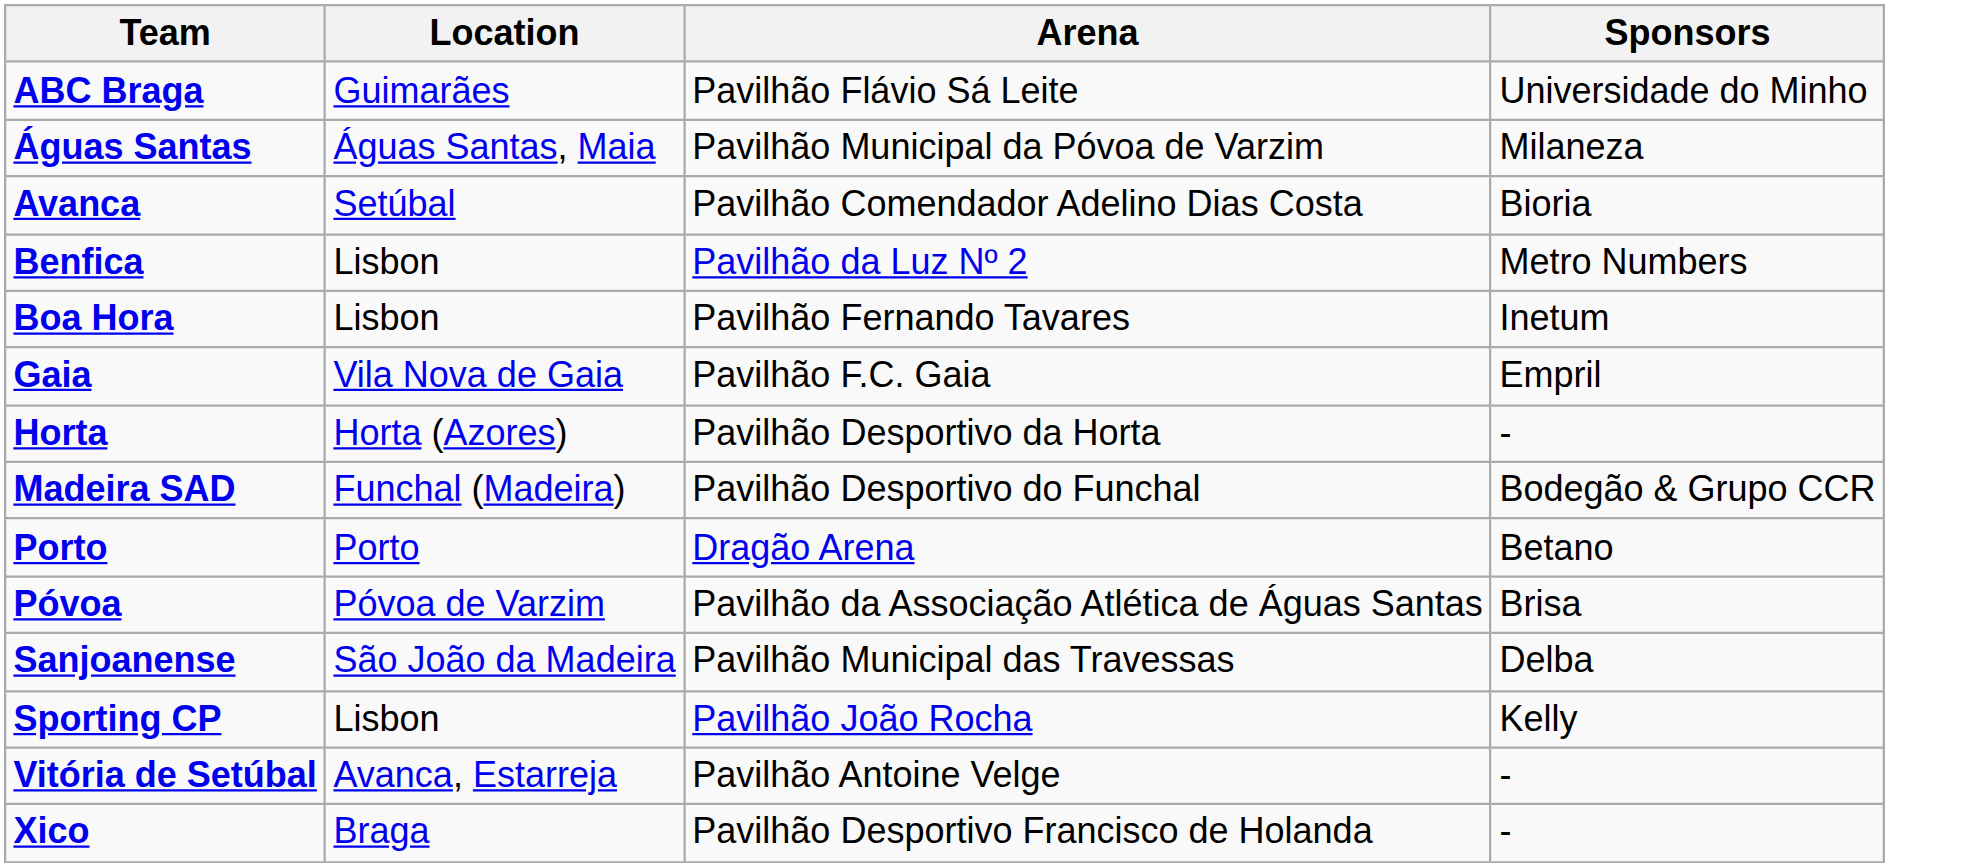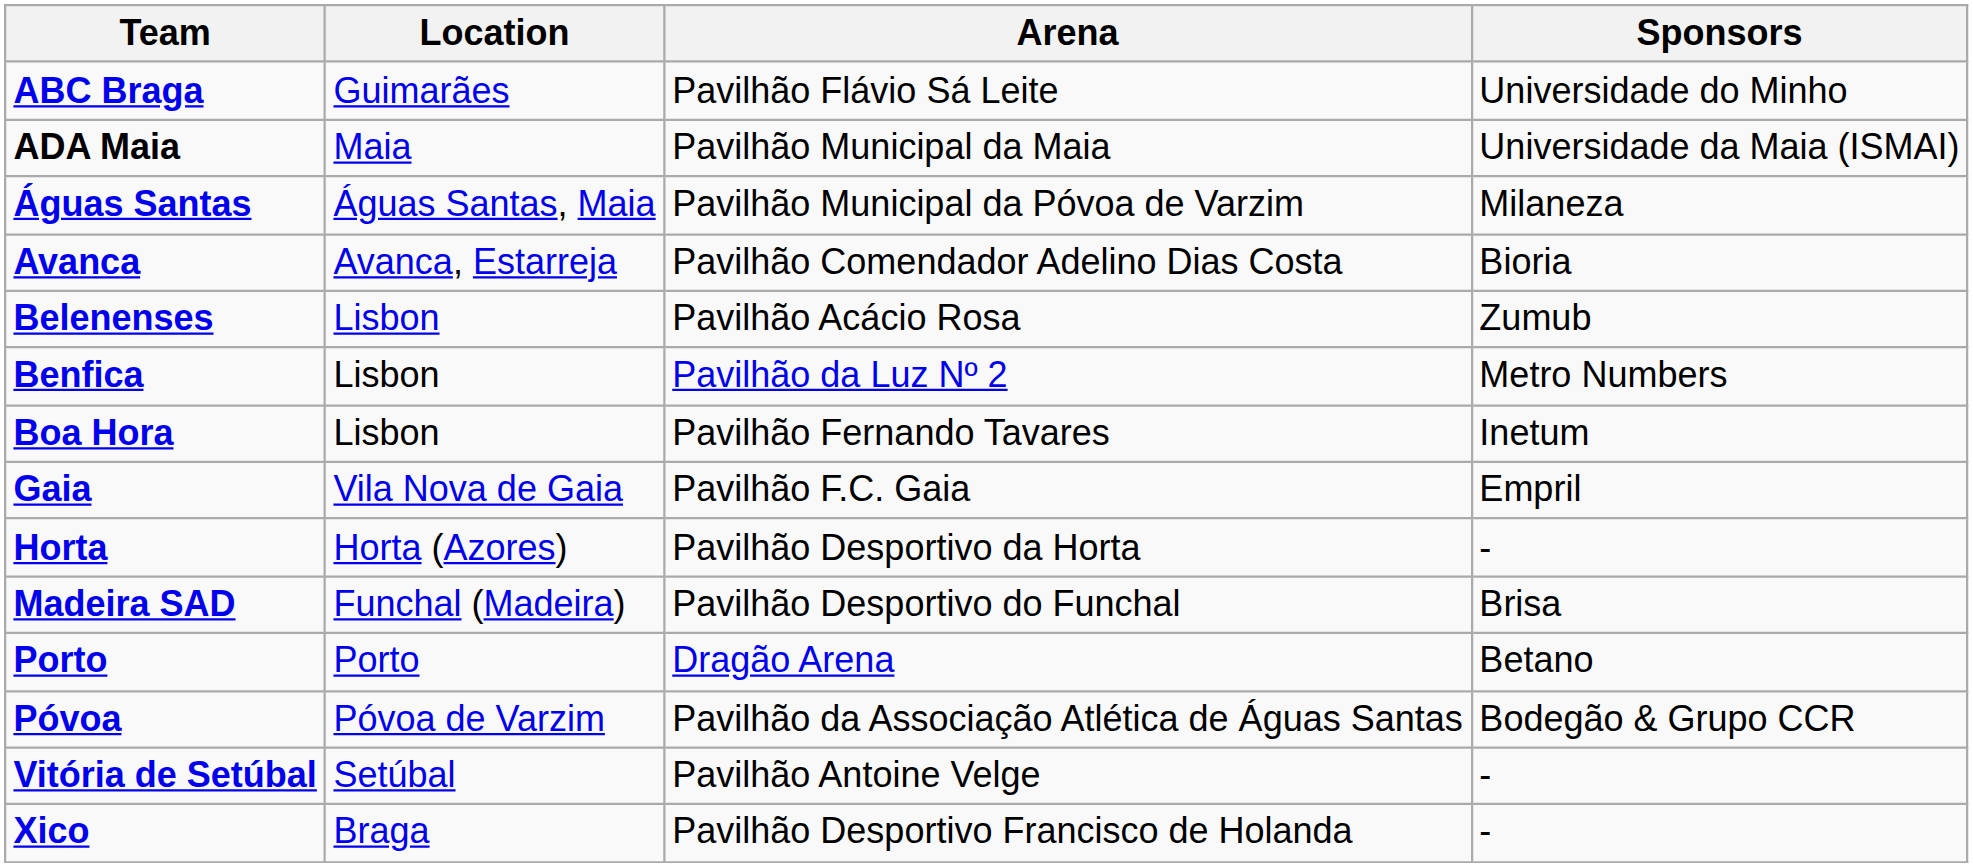 <table class="wikitable sortable" style="text-align: left;">
 <tr>
 <th>Team</th>
 <th>Location</th>
 <th>Arena</th>
 <th>Sponsors</th>
 </tr>
 <tr>
 <td><strong><a href='#'>ABC Braga</a></strong></td>
 <td><a href='#'>Guimarães</a></td>
 <td>Pavilhão Flávio Sá Leite</td>
 <td>Universidade do Minho</td>
 </tr>
 <tr>
+<td><strong>ADA Maia</strong></td>
+<td><a href='#'>Maia</a></td>
+<td>Pavilhão Municipal da Maia</td>
+<td>Universidade da Maia (ISMAI)</td>
+</tr>
+<tr>
 <td><strong><a href='#'>Águas Santas</a></strong></td>
 <td><a href='#'>Águas Santas</a>, <a href='#'>Maia</a></td>
 <td>Pavilhão Municipal da Póvoa de Varzim</td>
 <td>Milaneza</td>
 </tr>
 <tr>
 <td><strong><a href='#'>Avanca</a></strong></td>
-<td><a href='#'>Setúbal</a></td>
+<td><a href='#'>Avanca</a>, <a href='#'>Estarreja</a></td>
 <td>Pavilhão Comendador Adelino Dias Costa</td>
 <td>Bioria</td>
+</tr>
+<tr>
+<td><strong><a href='#'>Belenenses</a></strong></td>
+<td><a href='#'>Lisbon</a></td>
+<td>Pavilhão Acácio Rosa</td>
+<td>Zumub</td>
 </tr>
 <tr>
 <td><strong><a href='#'>Benfica</a></strong></td>
 <td>Lisbon</td>
 <td><a href='#'>Pavilhão da Luz Nº 2</a></td>
 <td>Metro Numbers</td>
 </tr>
 <tr>
 <td><strong><a href='#'>Boa Hora</a></strong></td>
 <td>Lisbon</td>
 <td>Pavilhão Fernando Tavares</td>
 <td>Inetum</td>
 </tr>
 <tr>
 <td><strong><a href='#'>Gaia</a></strong></td>
 <td><a href='#'>Vila Nova de Gaia</a></td>
 <td>Pavilhão F.C. Gaia</td>
 <td>Empril</td>
 </tr>
 <tr>
 <td><strong><a href='#'>Horta</a></strong></td>
 <td><a href='#'>Horta</a> (<a href='#'>Azores</a>)</td>
 <td>Pavilhão Desportivo da Horta</td>
 <td>-</td>
 </tr>
 <tr>
 <td><strong><a href='#'>Madeira SAD</a></strong></td>
 <td><a href='#'>Funchal</a> (<a href='#'>Madeira</a>)</td>
 <td>Pavilhão Desportivo do Funchal</td>
-<td>Bodegão & Grupo CCR</td>
+<td>Brisa</td>
 </tr>
 <tr>
 <td><strong><a href='#'>Porto</a></strong></td>
 <td><a href='#'>Porto</a></td>
 <td><a href='#'>Dragão Arena</a></td>
 <td>Betano</td>
 </tr>
 <tr>
 <td><strong><a href='#'>Póvoa</a></strong></td>
 <td><a href='#'>Póvoa de Varzim</a></td>
 <td>Pavilhão da Associação Atlética de Águas Santas</td>
-<td>Brisa</td>
-</tr>
-<tr>
-<td><strong><a href='#'>Sanjoanense</a></strong></td>
-<td><a href='#'>São João da Madeira</a></td>
-<td>Pavilhão Municipal das Travessas</td>
-<td>Delba</td>
-</tr>
-<tr>
-<td><strong><a href='#'>Sporting CP</a></strong></td>
-<td>Lisbon</td>
-<td><a href='#'>Pavilhão João Rocha</a></td>
-<td>Kelly</td>
+<td>Bodegão & Grupo CCR</td>
 </tr>
 <tr>
 <td><strong><a href='#'>Vitória de Setúbal</a></strong></td>
-<td><a href='#'>Avanca</a>, <a href='#'>Estarreja</a></td>
+<td><a href='#'>Setúbal</a></td>
 <td>Pavilhão Antoine Velge</td>
 <td>-</td>
 </tr>
 <tr>
 <td><strong><a href='#'>Xico</a></strong></td>
 <td><a href='#'>Braga</a></td>
 <td>Pavilhão Desportivo Francisco de Holanda</td>
 <td>-</td>
 </tr>
 </table>
